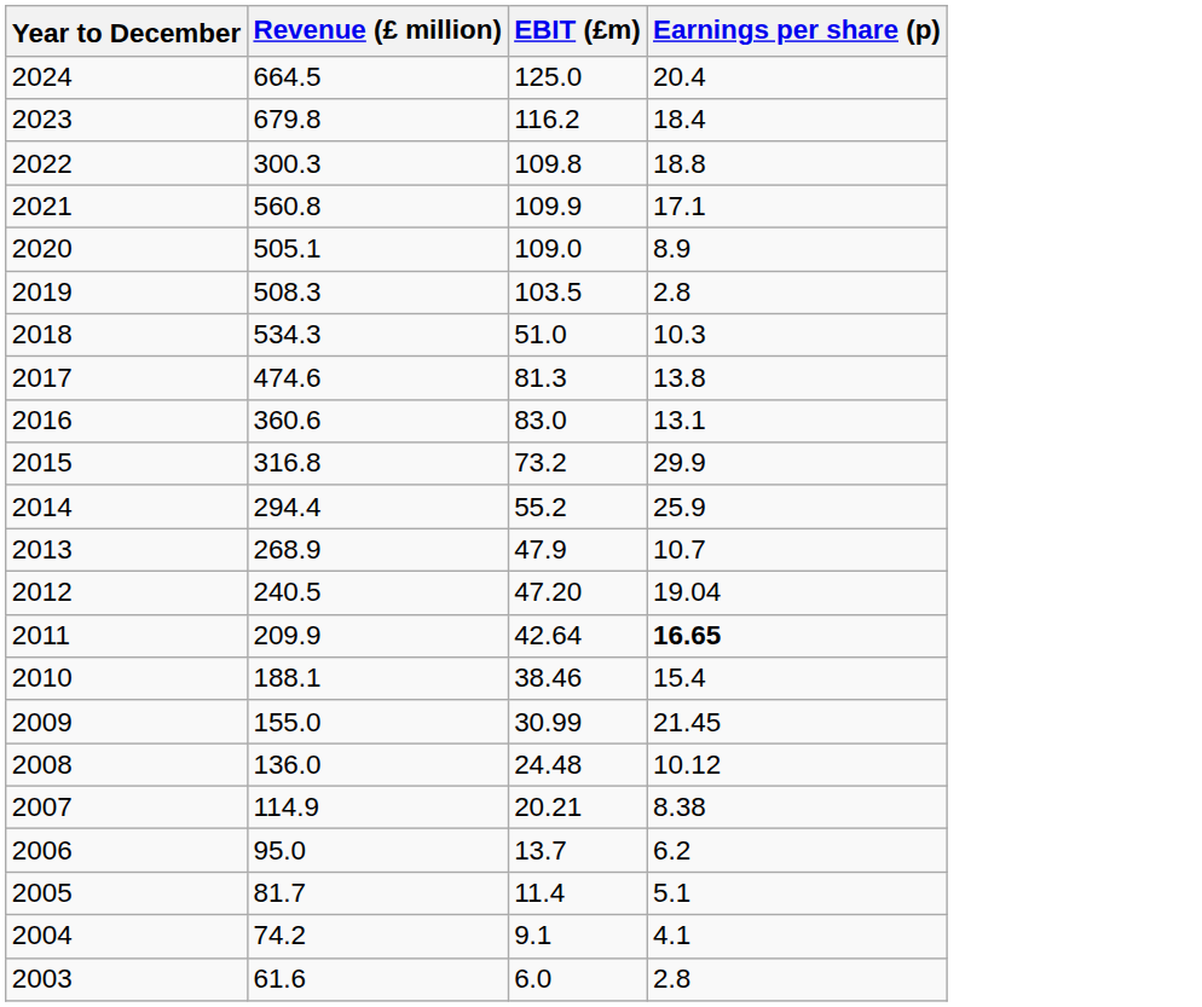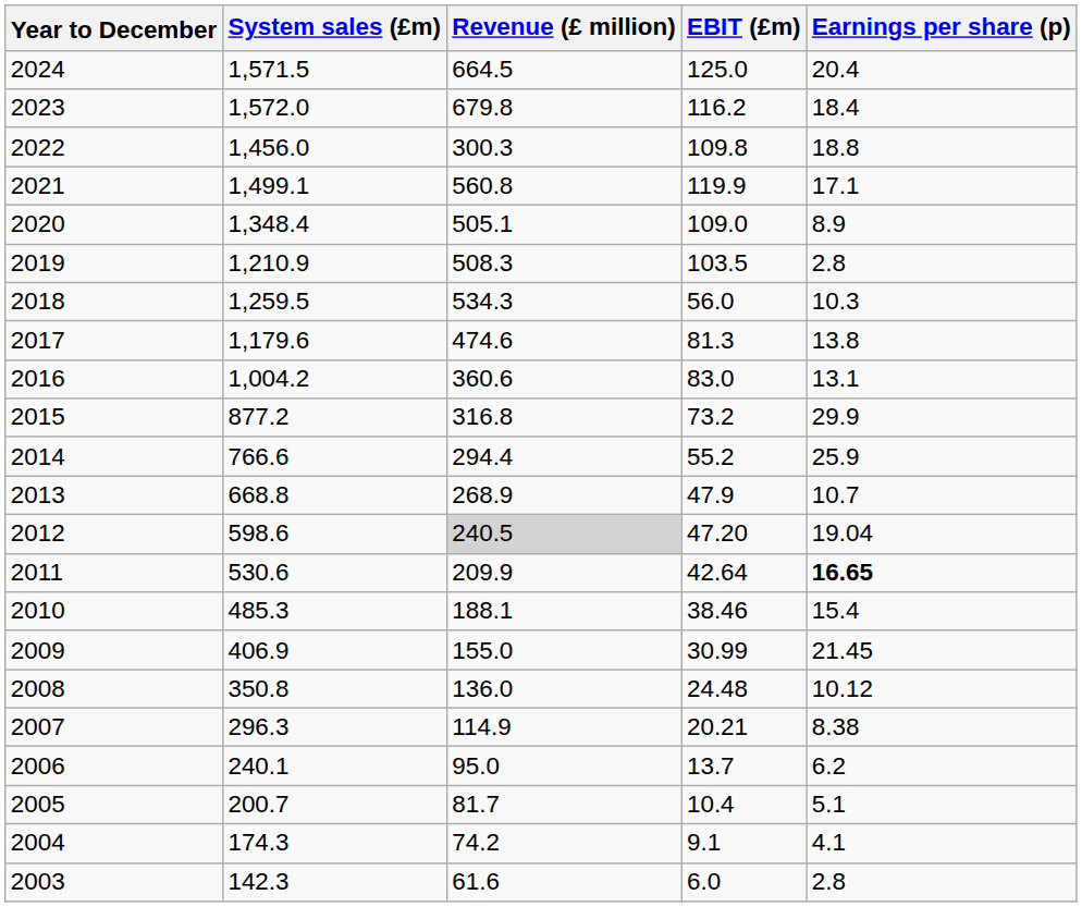 <table class="wikitable" align="center">
 <tr>
 <th>Year to December<sup></sup></th>
+<th><a href='#'>System sales</a> (£m)</th>
 <th><a href='#'>Revenue</a> (£ million)</th>
 <th><a href='#'>EBIT</a> (£m)</th>
 <th><a href='#'>Earnings per share</a> (p)</th>
 </tr>
 <tr>
 <td>2024</td>
+<td>1,571.5</td>
 <td>664.5</td>
 <td>125.0</td>
 <td>20.4</td>
 </tr>
 <tr>
 <td>2023</td>
+<td>1,572.0</td>
 <td>679.8</td>
 <td>116.2</td>
 <td>18.4</td>
 </tr>
 <tr>
 <td>2022</td>
+<td>1,456.0</td>
 <td>300.3</td>
 <td>109.8</td>
 <td>18.8</td>
 </tr>
 <tr>
 <td>2021</td>
+<td>1,499.1</td>
 <td>560.8</td>
-<td>109.9</td>
+<td>119.9</td>
 <td>17.1</td>
 </tr>
 <tr>
 <td>2020</td>
+<td>1,348.4</td>
 <td>505.1</td>
 <td>109.0</td>
 <td>8.9</td>
 </tr>
 <tr>
 <td>2019</td>
+<td>1,210.9</td>
 <td>508.3</td>
 <td>103.5</td>
 <td>2.8</td>
 </tr>
 <tr>
 <td>2018</td>
+<td>1,259.5</td>
 <td>534.3</td>
-<td>51.0</td>
+<td>56.0</td>
 <td>10.3</td>
 </tr>
 <tr>
 <td>2017</td>
+<td>1,179.6</td>
 <td>474.6</td>
 <td>81.3</td>
 <td>13.8</td>
 </tr>
 <tr>
 <td>2016</td>
+<td>1,004.2</td>
 <td>360.6</td>
 <td>83.0</td>
 <td>13.1</td>
 </tr>
 <tr>
 <td>2015</td>
+<td>877.2</td>
 <td>316.8</td>
 <td>73.2</td>
 <td>29.9</td>
 </tr>
 <tr>
 <td>2014</td>
+<td>766.6</td>
 <td>294.4</td>
 <td>55.2</td>
 <td>25.9</td>
 </tr>
 <tr>
 <td>2013</td>
+<td>668.8</td>
 <td>268.9</td>
 <td>47.9</td>
 <td>10.7</td>
 </tr>
 <tr>
 <td>2012</td>
-<td>240.5</td>
+<td>598.6</td>
+<td style="background: lightgrey;">240.5</td>
 <td>47.20</td>
 <td>19.04</td>
 </tr>
 <tr>
 <td>2011</td>
+<td>530.6</td>
 <td>209.9</td>
 <td>42.64</td>
 <td><strong>16.65</strong></td>
 </tr>
 <tr>
 <td>2010</td>
+<td>485.3</td>
 <td>188.1</td>
 <td>38.46</td>
 <td>15.4</td>
 </tr>
 <tr>
 <td>2009</td>
+<td>406.9</td>
 <td>155.0</td>
 <td>30.99</td>
 <td>21.45</td>
 </tr>
 <tr>
 <td>2008</td>
+<td>350.8</td>
 <td>136.0</td>
 <td>24.48</td>
 <td>10.12</td>
 </tr>
 <tr>
 <td>2007</td>
+<td>296.3</td>
 <td>114.9</td>
 <td>20.21</td>
 <td>8.38</td>
 </tr>
 <tr>
 <td>2006</td>
+<td>240.1</td>
 <td>95.0</td>
 <td>13.7</td>
 <td>6.2</td>
 </tr>
 <tr>
 <td>2005</td>
+<td>200.7</td>
 <td>81.7</td>
-<td>11.4</td>
+<td>10.4</td>
 <td>5.1</td>
 </tr>
 <tr>
 <td>2004</td>
+<td>174.3</td>
 <td>74.2</td>
 <td>9.1</td>
 <td>4.1</td>
 </tr>
 <tr>
 <td>2003</td>
+<td>142.3</td>
 <td>61.6</td>
 <td>6.0</td>
 <td>2.8</td>
 </tr>
 </table>
